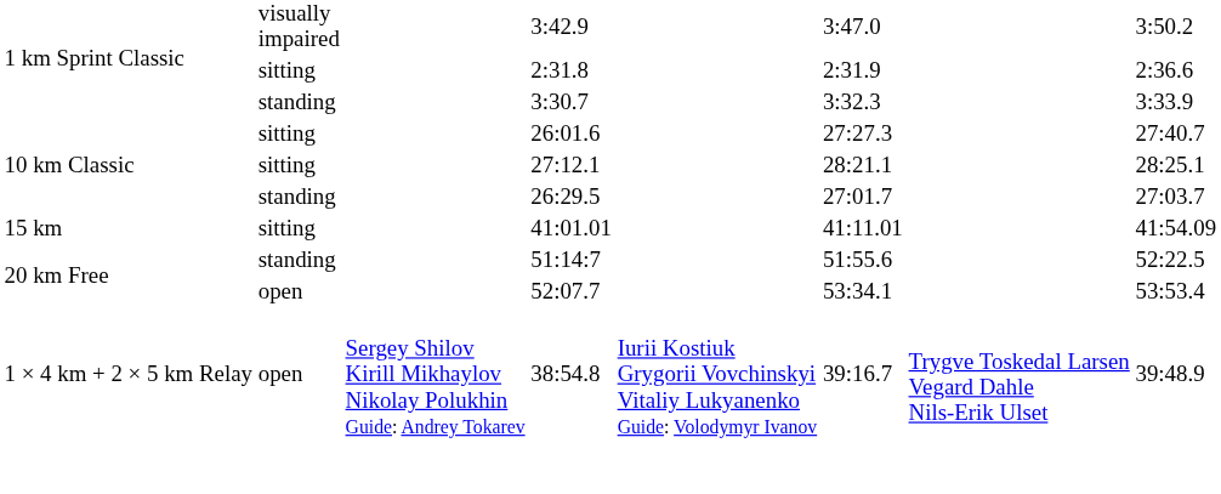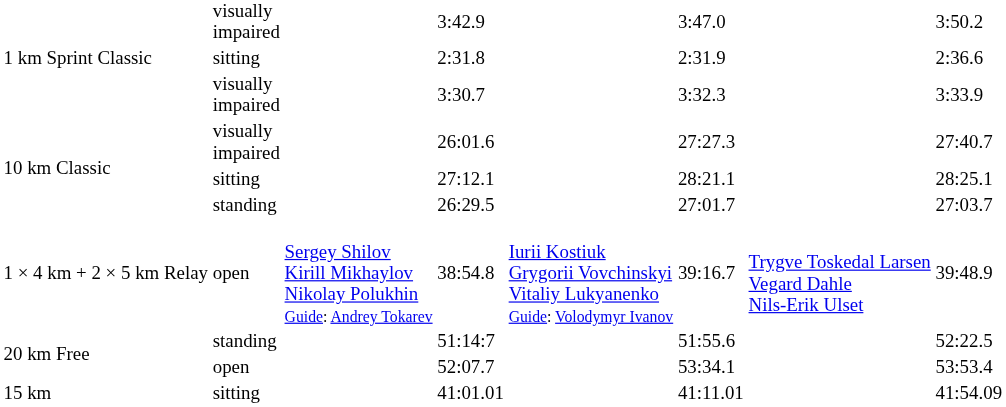 <table>
 <tr>
 <td rowspan="3">1 km Sprint Classic<br></td>
 <td>visually <br>impaired</td>
 <td></td>
 <td>3:42.9</td>
 <td></td>
 <td>3:47.0</td>
 <td></td>
 <td>3:50.2</td>
 </tr>
 <tr>
 <td>sitting</td>
 <td></td>
 <td>2:31.8</td>
 <td></td>
 <td>2:31.9</td>
 <td></td>
 <td>2:36.6</td>
 </tr>
 <tr>
-<td>standing</td>
+<td>visually <br>impaired</td>
 <td></td>
 <td>3:30.7</td>
 <td></td>
 <td>3:32.3</td>
 <td></td>
 <td>3:33.9</td>
 </tr>
 <tr>
 <td rowspan="3">10 km Classic<br></td>
-<td>sitting</td>
+<td>visually <br>impaired</td>
 <td></td>
 <td>26:01.6</td>
 <td></td>
 <td>27:27.3</td>
 <td></td>
 <td>27:40.7</td>
 </tr>
 <tr>
 <td>sitting</td>
 <td></td>
 <td>27:12.1</td>
 <td></td>
 <td>28:21.1</td>
 <td></td>
 <td>28:25.1</td>
 </tr>
 <tr>
 <td>standing</td>
 <td></td>
 <td>26:29.5</td>
 <td></td>
 <td>27:01.7</td>
 <td></td>
 <td>27:03.7</td>
 </tr>
 <tr>
-<td rowspan="1">15 km <br></td>
-<td>sitting</td>
-<td></td>
-<td>41:01.01</td>
-<td></td>
-<td>41:11.01</td>
-<td></td>
-<td>41:54.09</td>
+<td>1 × 4 km + 2 × 5 km Relay <br></td>
+<td>open</td>
+<td><em></em><br><a href='#'>Sergey Shilov</a><br><a href='#'>Kirill Mikhaylov</a><br><a href='#'>Nikolay Polukhin</a><br><small><a href='#'>Guide</a>: <a href='#'>Andrey Tokarev</a></small></td>
+<td>38:54.8</td>
+<td><em></em><br><a href='#'>Iurii Kostiuk</a><br><a href='#'>Grygorii Vovchinskyi</a><br><a href='#'>Vitaliy Lukyanenko</a><br><small><a href='#'>Guide</a>: <a href='#'>Volodymyr Ivanov</a></small></td>
+<td>39:16.7</td>
+<td><em></em><br><a href='#'>Trygve Toskedal Larsen</a><br><a href='#'>Vegard Dahle</a><br><a href='#'>Nils-Erik Ulset</a></td>
+<td>39:48.9</td>
 </tr>
 <tr>
 <td rowspan="2">20 km Free<br></td>
 <td>standing</td>
 <td></td>
 <td>51:14:7</td>
 <td></td>
 <td>51:55.6</td>
 <td></td>
 <td>52:22.5</td>
 </tr>
 <tr>
 <td>open</td>
 <td></td>
 <td>52:07.7</td>
 <td></td>
 <td>53:34.1</td>
 <td></td>
 <td>53:53.4</td>
 </tr>
 <tr>
-<td>1 × 4 km + 2 × 5 km Relay <br></td>
-<td>open</td>
-<td><em></em><br><a href='#'>Sergey Shilov</a><br><a href='#'>Kirill Mikhaylov</a><br><a href='#'>Nikolay Polukhin</a><br><small><a href='#'>Guide</a>: <a href='#'>Andrey Tokarev</a></small></td>
-<td>38:54.8</td>
-<td><em></em><br><a href='#'>Iurii Kostiuk</a><br><a href='#'>Grygorii Vovchinskyi</a><br><a href='#'>Vitaliy Lukyanenko</a><br><small><a href='#'>Guide</a>: <a href='#'>Volodymyr Ivanov</a></small></td>
-<td>39:16.7</td>
-<td><em></em><br><a href='#'>Trygve Toskedal Larsen</a><br><a href='#'>Vegard Dahle</a><br><a href='#'>Nils-Erik Ulset</a></td>
-<td>39:48.9</td>
+<td rowspan="1">15 km <br></td>
+<td>sitting</td>
+<td></td>
+<td>41:01.01</td>
+<td></td>
+<td>41:11.01</td>
+<td></td>
+<td>41:54.09</td>
 </tr>
 </table>
